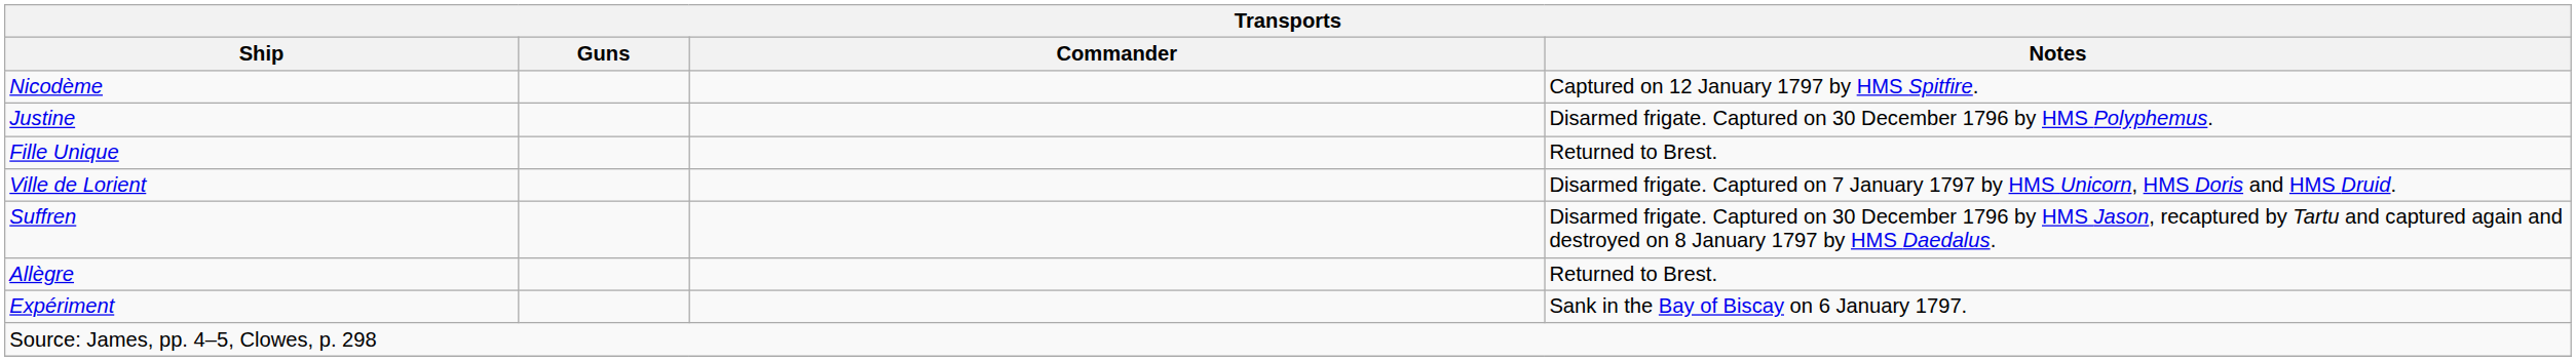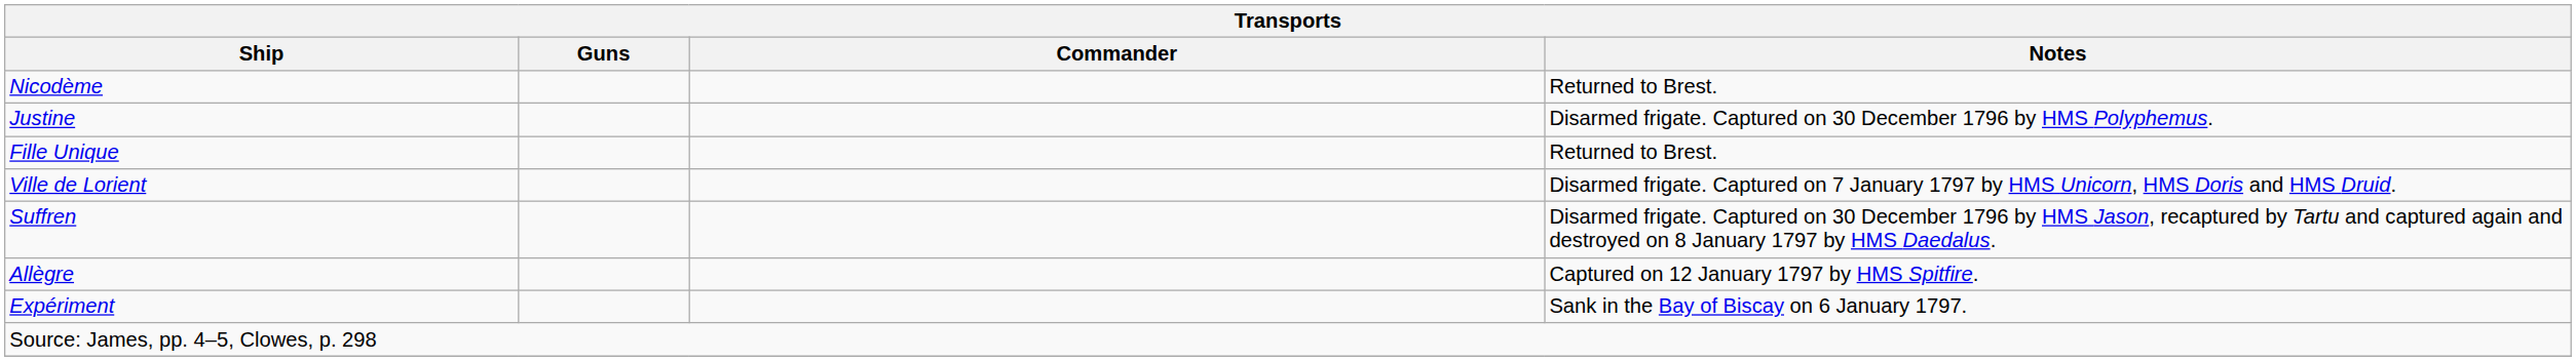 <table class="wikitable" width=100%>
 <tr valign="top">
 <th colspan="11" bgcolor="white">Transports</th>
 </tr>
 <tr valign="top"|- valign="top">
 <th width=15%; align= center>Ship</th>
 <th width=5%; align= center>Guns</th>
 <th width=25%; align= center>Commander</th>
 <th width=30%; align= center>Notes</th>
 </tr>
 <tr valign="top">
 <td align= left><a href='#'><em>Nicodème</em></a></td>
 <td align= center></td>
 <td align= left></td>
-<td align= left>Captured on 12 January 1797 by <a href='#'>HMS <em>Spitfire</em></a>.</td>
+<td align= left>Returned to Brest.</td>
 </tr>
 <tr valign="top">
 <td align= left><a href='#'><em>Justine</em></a></td>
 <td align= center></td>
 <td align= left></td>
 <td align= left>Disarmed frigate. Captured on 30 December 1796 by <a href='#'>HMS <em>Polyphemus</em></a>.</td>
 </tr>
 <tr valign="top">
 <td align= left><a href='#'><em>Fille Unique</em></a></td>
 <td align= center></td>
 <td align= left></td>
 <td align= left>Returned to Brest.</td>
 </tr>
 <tr valign="top">
 <td align= left><a href='#'><em>Ville de Lorient</em></a></td>
 <td align= center></td>
 <td align= left></td>
 <td align= left>Disarmed frigate. Captured on 7 January 1797 by <a href='#'>HMS <em>Unicorn</em></a>, <a href='#'>HMS <em>Doris</em></a> and <a href='#'>HMS <em>Druid</em></a>.</td>
 </tr>
 <tr valign="top">
 <td align= left><a href='#'><em>Suffren</em></a></td>
 <td align= center></td>
 <td align= left></td>
 <td align= left>Disarmed frigate. Captured on 30 December 1796 by <a href='#'>HMS <em>Jason</em></a>, recaptured by <em>Tartu</em> and captured again and destroyed on 8 January 1797 by <a href='#'>HMS <em>Daedalus</em></a>.</td>
 </tr>
 <tr valign="top">
 <td align= left><a href='#'><em>Allègre</em></a></td>
 <td align= center></td>
 <td align= left></td>
-<td align= left>Returned to Brest.</td>
+<td align= left>Captured on 12 January 1797 by <a href='#'>HMS <em>Spitfire</em></a>.</td>
 </tr>
 <tr valign="top">
 <td align= left><a href='#'><em>Expériment</em></a></td>
 <td align= center></td>
 <td align= left></td>
 <td align= left>Sank in the <a href='#'>Bay of Biscay</a> on 6 January 1797.</td>
 </tr>
 <tr valign="top">
 <td colspan="9" align="left">Source: James, pp. 4–5, Clowes, p. 298</td>
 </tr>
 <tr>
 </tr>
 </table>
